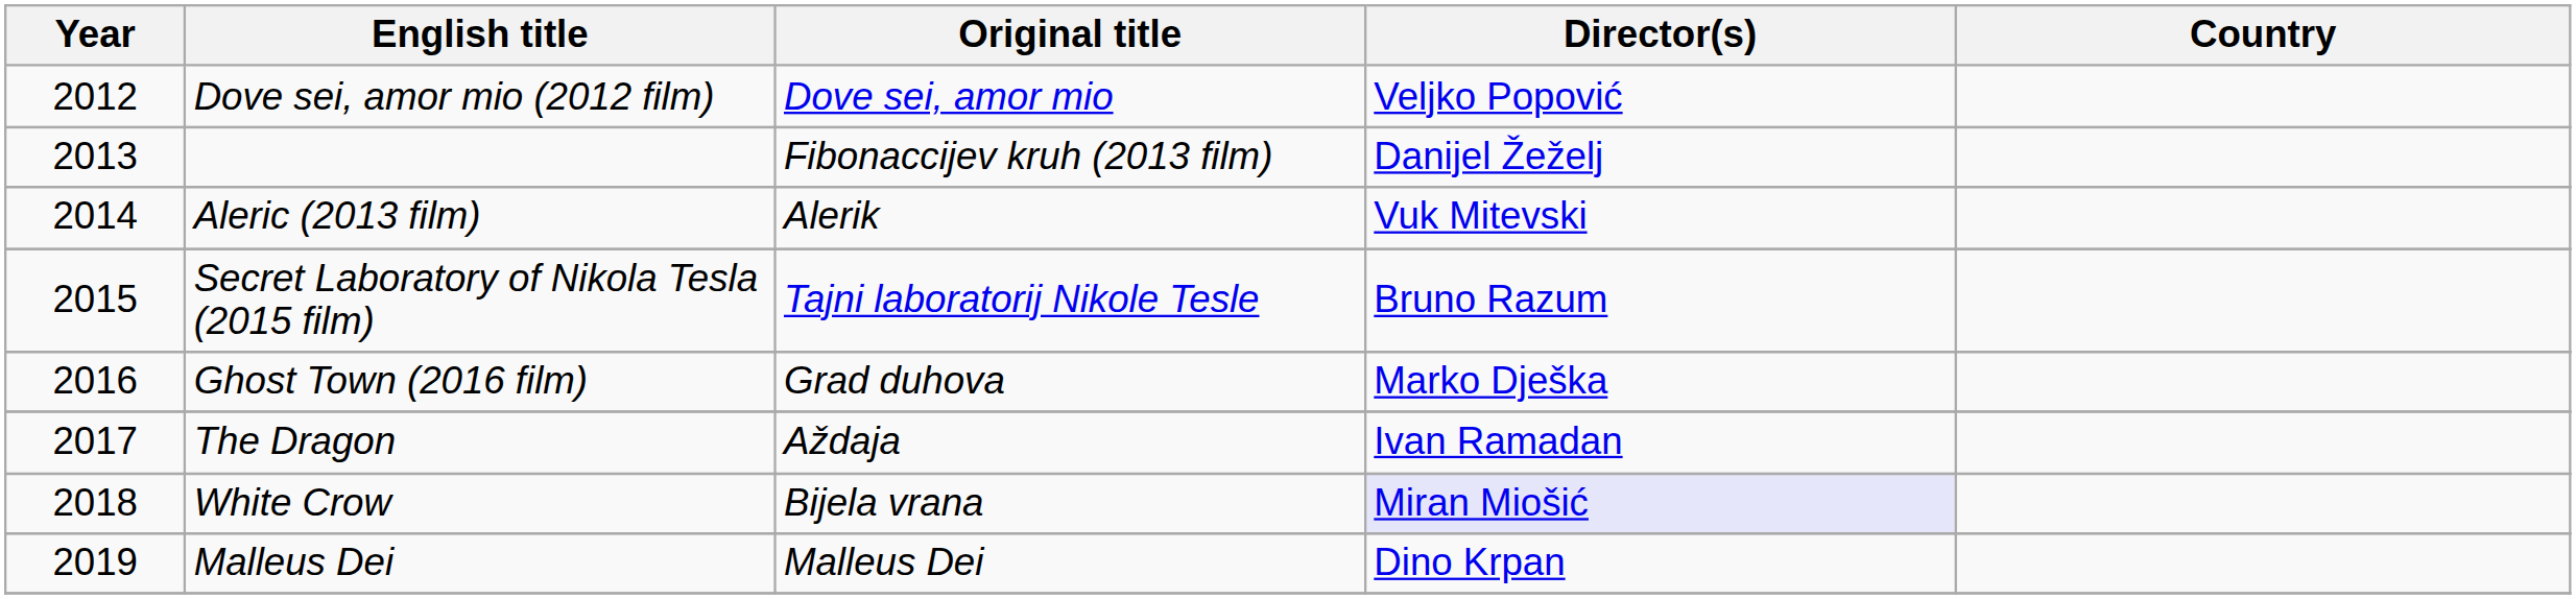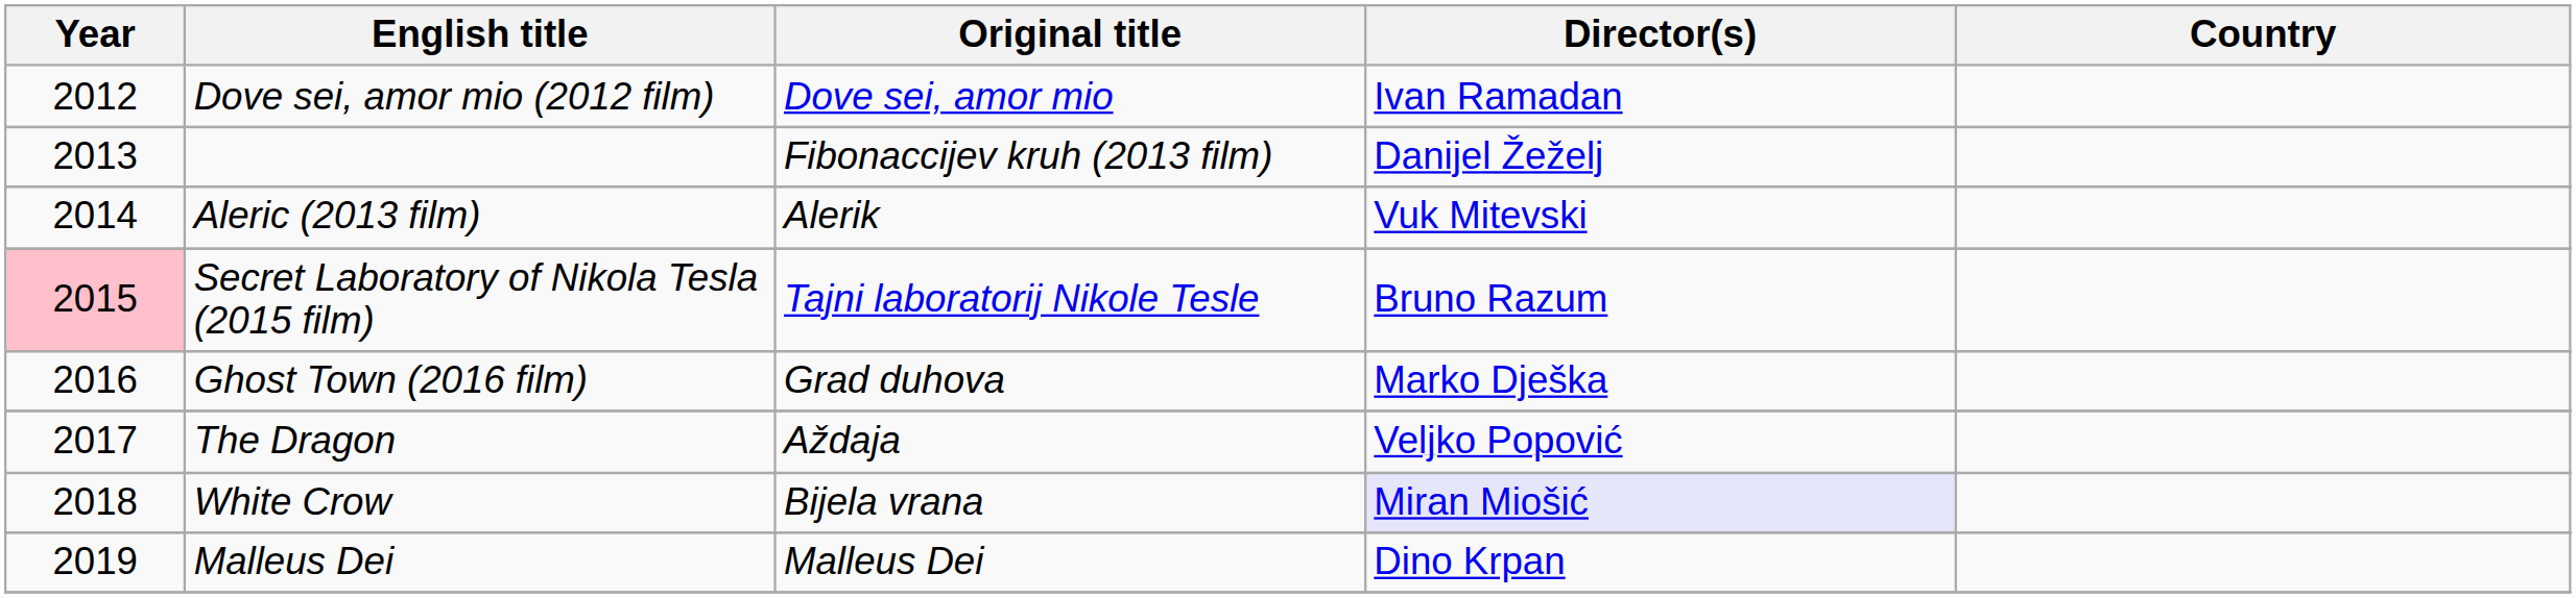 <table class="sortable wikitable" width="85%" cellpadding="5">
 <tr>
 <th width="7%">Year</th>
 <th width="23%">English title</th>
 <th width="23%">Original title</th>
 <th width="23%">Director(s)</th>
 <th width="24%">Country</th>
 </tr>
 <tr>
 <td style="text-align:center;">2012</td>
 <td><em>Dove sei, amor mio (2012 film)</em></td>
 <td><em><a href='#'>Dove sei, amor mio</a></em></td>
-<td><a href='#'>Veljko Popović</a></td>
+<td><a href='#'>Ivan Ramadan</a></td>
 <td></td>
 </tr>
 <tr>
 </tr>
 <tr>
 <td style="text-align:center;">2013</td>
 <td></td>
 <td><em>Fibonaccijev kruh (2013 film)</em></td>
 <td><a href='#'>Danijel Žeželj</a></td>
 <td></td>
 </tr>
 <tr>
 </tr>
 <tr>
 <td style="text-align:center;">2014</td>
 <td><em>Aleric  (2013 film)</em></td>
 <td><em>Alerik</em></td>
 <td><a href='#'>Vuk Mitevski</a></td>
 <td></td>
 </tr>
 <tr>
 </tr>
 <tr>
-<td style="text-align:center;">2015</td>
+<td style="background: pink; text-align:center;">2015</td>
 <td><em>Secret Laboratory of Nikola Tesla  (2015 film)</em></td>
 <td><em><a href='#'>Tajni laboratorij Nikole Tesle</a></em></td>
 <td><a href='#'>Bruno Razum</a></td>
 <td></td>
 </tr>
 <tr>
 </tr>
 <tr>
 <td style="text-align:center;">2016</td>
 <td><em>Ghost Town  (2016 film)</em></td>
 <td><em>Grad duhova</em></td>
 <td><a href='#'>Marko Dješka</a></td>
 <td></td>
 </tr>
 <tr>
 </tr>
 <tr>
 <td style="text-align:center;">2017</td>
 <td><em>The Dragon</em></td>
 <td><em>Aždaja</em></td>
-<td><a href='#'>Ivan Ramadan</a></td>
+<td><a href='#'>Veljko Popović</a></td>
 <td></td>
 </tr>
 <tr>
 </tr>
 <tr>
 <td style="text-align:center;">2018</td>
 <td><em>White Crow</em></td>
 <td><em>Bijela vrana</em></td>
 <td style="background: lavender;"><a href='#'>Miran Miošić</a></td>
 <td></td>
 </tr>
 <tr>
 </tr>
 <tr>
 <td style="text-align:center;">2019</td>
 <td><em>Malleus Dei</em></td>
 <td><em>Malleus Dei</em></td>
 <td><a href='#'>Dino Krpan</a></td>
 <td></td>
 </tr>
 <tr>
 </tr>
 </table>
